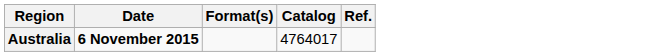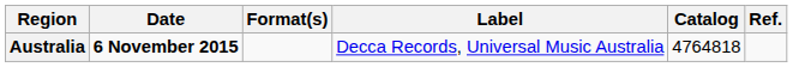 <table class="wikitable sortable plainrowheaders">
 <tr>
 <th scope="col">Region</th>
 <th scope="col">Date</th>
 <th scope="col">Format(s)</th>
+<th scope="col">Label</th>
 <th scope="col">Catalog</th>
 <th scope="col">Ref.</th>
 </tr>
 <tr>
 <th scope="row">Australia</th>
 <td><strong>6 November 2015</strong></td>
 <td></td>
-<td>4764017</td>
+<td><a href='#'>Decca Records</a>, <a href='#'>Universal Music Australia</a></td>
+<td>4764818</td>
 <td style="text-align:center;"></td>
 </tr>
 </table>
